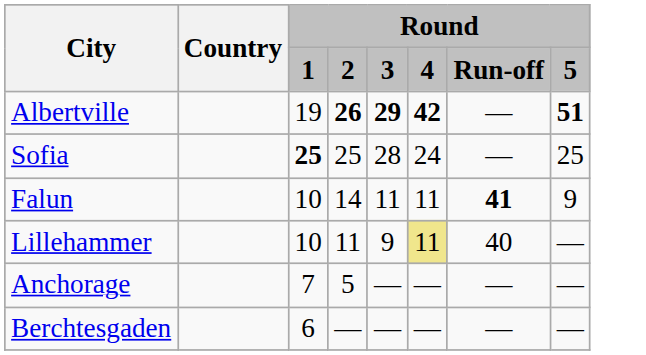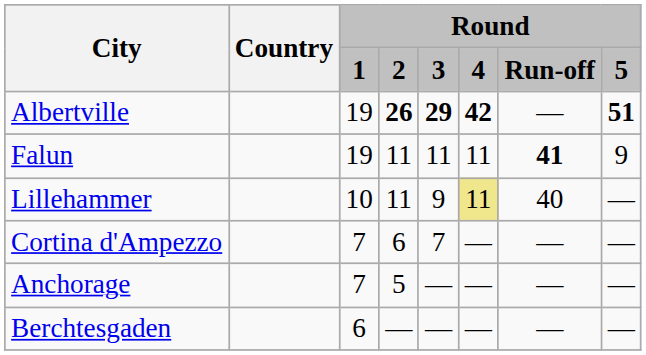 <table class="wikitable">
 <tr>
 <th rowspan=2>City</th>
 <th rowspan=2>Country</th>
 <th colspan=6 style="background:silver;">Round</th>
 </tr>
 <tr>
 <th style="background:silver;">1</th>
 <th style="background:silver;">2</th>
 <th style="background:silver;">3</th>
 <th style="background:silver;">4</th>
 <th style="background:silver;">Run-off</th>
 <th style="background:silver;">5</th>
 </tr>
 <tr>
 <td><a href='#'>Albertville</a></td>
 <td></td>
 <td style="text-align:center;">19</td>
 <td style="text-align:center;"><strong>26</strong></td>
 <td style="text-align:center;"><strong>29</strong></td>
 <td style="text-align:center;"><strong>42</strong></td>
 <td style="text-align:center;">—</td>
 <td style="text-align:center;"><strong>51</strong></td>
 </tr>
 <tr>
-<td><a href='#'>Sofia</a></td>
-<td></td>
-<td style="text-align:center;"><strong>25</strong></td>
-<td style="text-align:center;">25</td>
-<td style="text-align:center;">28</td>
-<td style="text-align:center;">24</td>
-<td style="text-align:center;">—</td>
-<td style="text-align:center;">25</td>
-</tr>
-<tr>
 <td><a href='#'>Falun</a></td>
 <td></td>
-<td style="text-align:center;">10</td>
-<td style="text-align:center;">14</td>
+<td style="text-align:center;">19</td>
+<td style="text-align:center;">11</td>
 <td style="text-align:center;">11</td>
 <td style="text-align:center;">11</td>
 <td style="text-align:center;"><strong>41</strong></td>
 <td style="text-align:center;">9</td>
 </tr>
 <tr>
 <td><a href='#'>Lillehammer</a></td>
 <td></td>
 <td style="text-align:center;">10</td>
 <td style="text-align:center;">11</td>
 <td style="text-align:center;">9</td>
 <td style="background: khaki; text-align:center;">11</td>
 <td style="text-align:center;">40</td>
+<td style="text-align:center;">—</td>
+</tr>
+<tr>
+<td><a href='#'>Cortina d'Ampezzo</a></td>
+<td></td>
+<td style="text-align:center;">7</td>
+<td style="text-align:center;">6</td>
+<td style="text-align:center;">7</td>
+<td style="text-align:center;">—</td>
+<td style="text-align:center;">—</td>
 <td style="text-align:center;">—</td>
 </tr>
 <tr>
 <td><a href='#'>Anchorage</a></td>
 <td></td>
 <td style="text-align:center;">7</td>
 <td style="text-align:center;">5</td>
 <td style="text-align:center;">—</td>
 <td style="text-align:center;">—</td>
 <td style="text-align:center;">—</td>
 <td style="text-align:center;">—</td>
 </tr>
 <tr>
 <td><a href='#'>Berchtesgaden</a></td>
 <td></td>
 <td style="text-align:center;">6</td>
 <td style="text-align:center;">—</td>
 <td style="text-align:center;">—</td>
 <td style="text-align:center;">—</td>
 <td style="text-align:center;">—</td>
 <td style="text-align:center;">—</td>
 </tr>
 </table>
